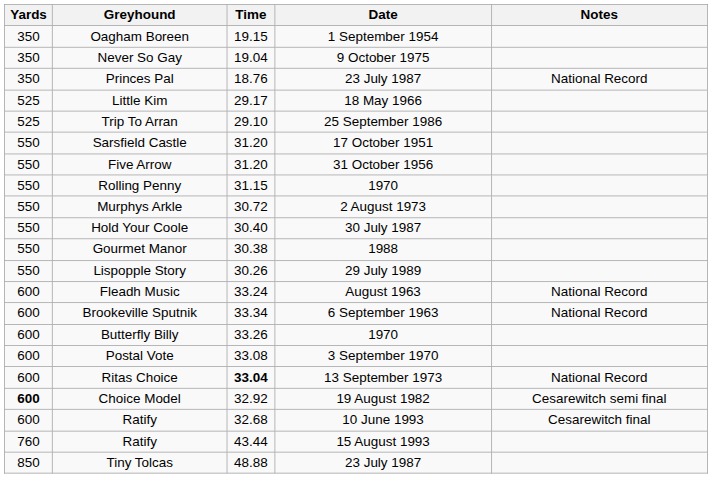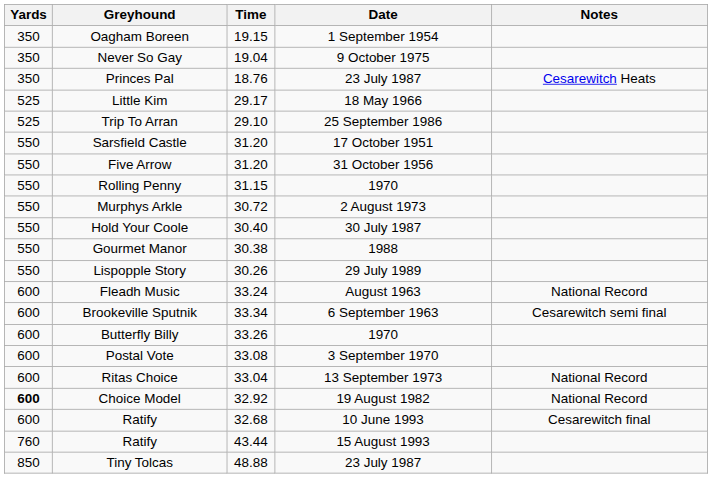 <table class="wikitable" style="font-size: 100%">
 <tr>
 <th width=50>Yards</th>
 <th width=200>Greyhound</th>
 <th width=50>Time</th>
 <th width=250>Date</th>
 <th width=250>Notes</th>
 </tr>
 <tr align=center>
 <td>350</td>
 <td>Oagham Boreen</td>
 <td>19.15</td>
 <td>1 September 1954</td>
 <td></td>
 </tr>
 <tr align=center>
 <td>350</td>
 <td>Never So Gay</td>
 <td>19.04</td>
 <td>9 October 1975</td>
 <td></td>
 </tr>
 <tr align=center>
 <td>350</td>
 <td>Princes Pal</td>
 <td>18.76</td>
 <td>23 July 1987</td>
-<td>National Record</td>
+<td><a href='#'>Cesarewitch</a> Heats</td>
 </tr>
 <tr align=center>
 <td>525</td>
 <td>Little Kim</td>
 <td>29.17</td>
 <td>18 May 1966</td>
 <td></td>
 </tr>
 <tr align=center>
 <td>525</td>
 <td>Trip To Arran</td>
 <td>29.10</td>
 <td>25 September 1986</td>
 <td></td>
 </tr>
 <tr align=center>
 <td>550</td>
 <td>Sarsfield Castle</td>
 <td>31.20</td>
 <td>17 October 1951</td>
 <td></td>
 </tr>
 <tr align=center>
 <td>550</td>
 <td>Five Arrow</td>
 <td>31.20</td>
 <td>31 October 1956</td>
 <td></td>
 </tr>
 <tr align=center>
 <td>550</td>
 <td>Rolling Penny</td>
 <td>31.15</td>
 <td>1970</td>
 <td></td>
 </tr>
 <tr align=center>
 <td>550</td>
 <td>Murphys Arkle</td>
 <td>30.72</td>
 <td>2 August 1973</td>
 <td></td>
 </tr>
 <tr align=center>
 <td>550</td>
 <td>Hold Your Coole</td>
 <td>30.40</td>
 <td>30 July 1987</td>
 <td></td>
 </tr>
 <tr align=center>
 <td>550</td>
 <td>Gourmet Manor</td>
 <td>30.38</td>
 <td>1988</td>
 <td></td>
 </tr>
 <tr align=center>
 <td>550</td>
 <td>Lispopple Story</td>
 <td>30.26</td>
 <td>29 July 1989</td>
 <td></td>
 </tr>
 <tr align=center>
 <td>600</td>
 <td>Fleadh Music</td>
 <td>33.24</td>
 <td>August 1963</td>
 <td>National Record</td>
 </tr>
 <tr align=center>
 <td>600</td>
 <td>Brookeville Sputnik</td>
 <td>33.34</td>
 <td>6 September 1963</td>
-<td>National Record</td>
+<td>Cesarewitch semi final</td>
 </tr>
 <tr align=center>
 <td>600</td>
 <td>Butterfly Billy</td>
 <td>33.26</td>
 <td>1970</td>
 <td></td>
 </tr>
 <tr align=center>
 <td>600</td>
 <td>Postal Vote</td>
 <td>33.08</td>
 <td>3 September 1970</td>
 <td></td>
 </tr>
 <tr align=center>
 <td>600</td>
 <td>Ritas Choice</td>
-<td><strong>33.04</strong></td>
+<td>33.04</td>
 <td>13 September 1973</td>
 <td>National Record</td>
 </tr>
 <tr align=center>
 <td><strong>600</strong></td>
 <td>Choice Model</td>
 <td>32.92</td>
 <td>19 August 1982</td>
-<td>Cesarewitch semi final</td>
+<td>National Record</td>
 </tr>
 <tr align=center>
 <td>600</td>
 <td>Ratify</td>
 <td>32.68</td>
 <td>10 June 1993</td>
 <td>Cesarewitch final</td>
 </tr>
 <tr align=center>
 <td>760</td>
 <td>Ratify</td>
 <td>43.44</td>
 <td>15 August 1993</td>
 <td></td>
 </tr>
 <tr align=center>
 <td>850</td>
 <td>Tiny Tolcas</td>
 <td>48.88</td>
 <td>23 July 1987</td>
 <td></td>
 </tr>
 </table>
